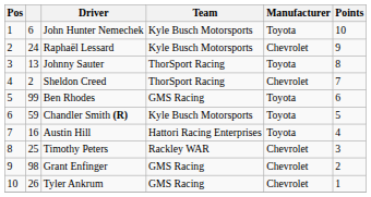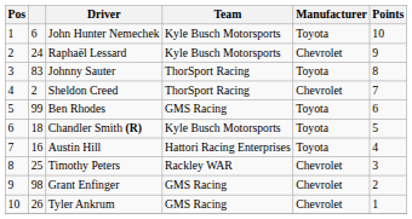 <table class="wikitable" style="font-size:98%">
 <tr>
 <th>Pos</th>
 <th></th>
 <th>Driver</th>
 <th>Team</th>
 <th>Manufacturer</th>
 <th>Points</th>
 </tr>
 <tr>
 <td>1</td>
 <td>6</td>
 <td>John Hunter Nemechek</td>
 <td>Kyle Busch Motorsports</td>
 <td>Toyota</td>
 <td>10</td>
 </tr>
 <tr>
 <td>2</td>
 <td>24</td>
 <td>Raphaël Lessard</td>
 <td>Kyle Busch Motorsports</td>
 <td>Chevrolet</td>
 <td>9</td>
 </tr>
 <tr>
 <td>3</td>
-<td>13</td>
+<td>83</td>
 <td>Johnny Sauter</td>
 <td>ThorSport Racing</td>
 <td>Toyota</td>
 <td>8</td>
 </tr>
 <tr>
 <td>4</td>
 <td>2</td>
 <td>Sheldon Creed</td>
 <td>ThorSport Racing</td>
 <td>Chevrolet</td>
 <td>7</td>
 </tr>
 <tr>
 <td>5</td>
 <td>99</td>
 <td>Ben Rhodes</td>
 <td>GMS Racing</td>
 <td>Toyota</td>
 <td>6</td>
 </tr>
 <tr>
 <td>6</td>
-<td>59</td>
+<td>18</td>
 <td>Chandler Smith <strong>(R)</strong></td>
 <td>Kyle Busch Motorsports</td>
 <td>Toyota</td>
 <td>5</td>
 </tr>
 <tr>
 <td>7</td>
 <td>16</td>
 <td>Austin Hill</td>
 <td>Hattori Racing Enterprises</td>
 <td>Toyota</td>
 <td>4</td>
 </tr>
 <tr>
 <td>8</td>
 <td>25</td>
 <td>Timothy Peters</td>
 <td>Rackley WAR</td>
 <td>Chevrolet</td>
 <td>3</td>
 </tr>
 <tr>
 <td>9</td>
 <td>98</td>
 <td>Grant Enfinger</td>
 <td>GMS Racing</td>
 <td>Chevrolet</td>
 <td>2</td>
 </tr>
 <tr>
 <td>10</td>
 <td>26</td>
 <td>Tyler Ankrum</td>
 <td>GMS Racing</td>
 <td>Chevrolet</td>
 <td>1</td>
 </tr>
 <tr>
 </tr>
 </table>
